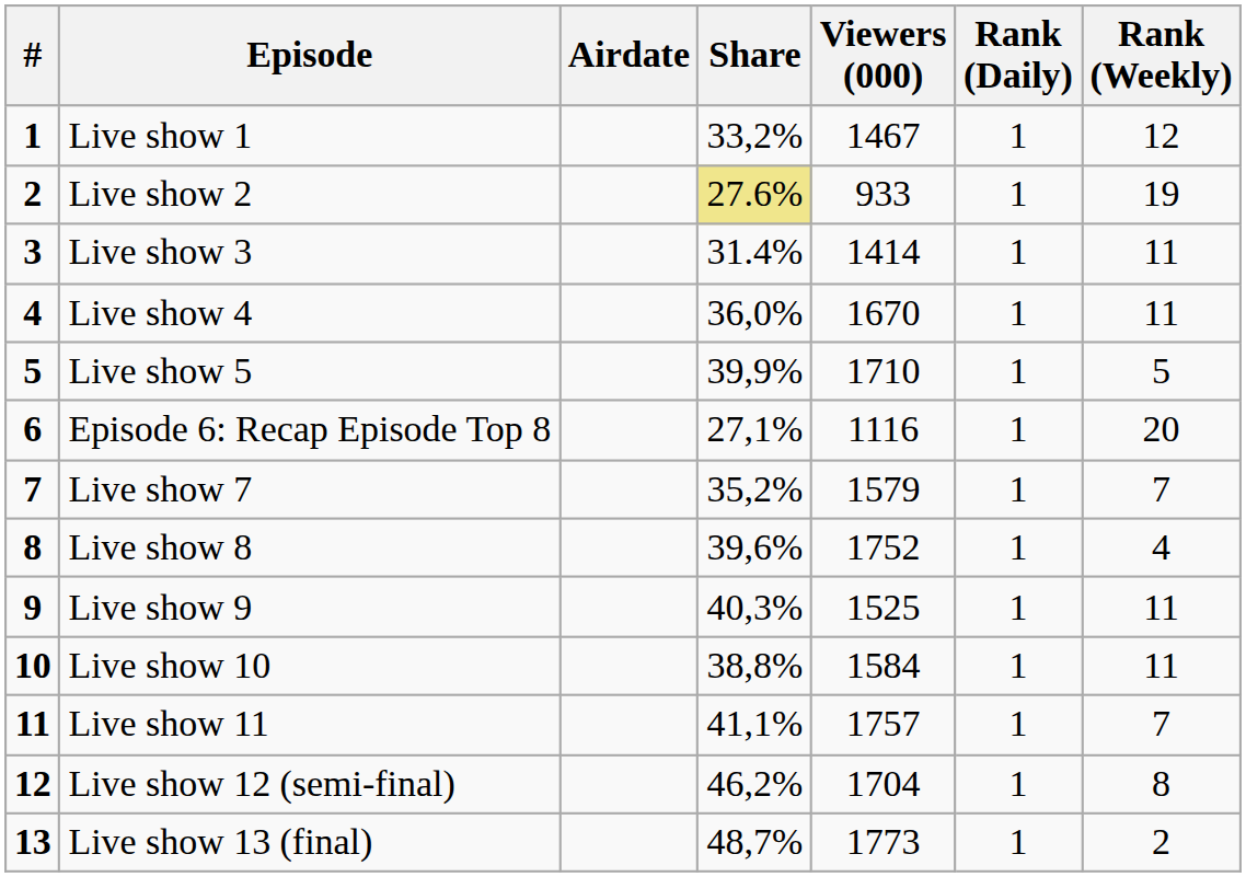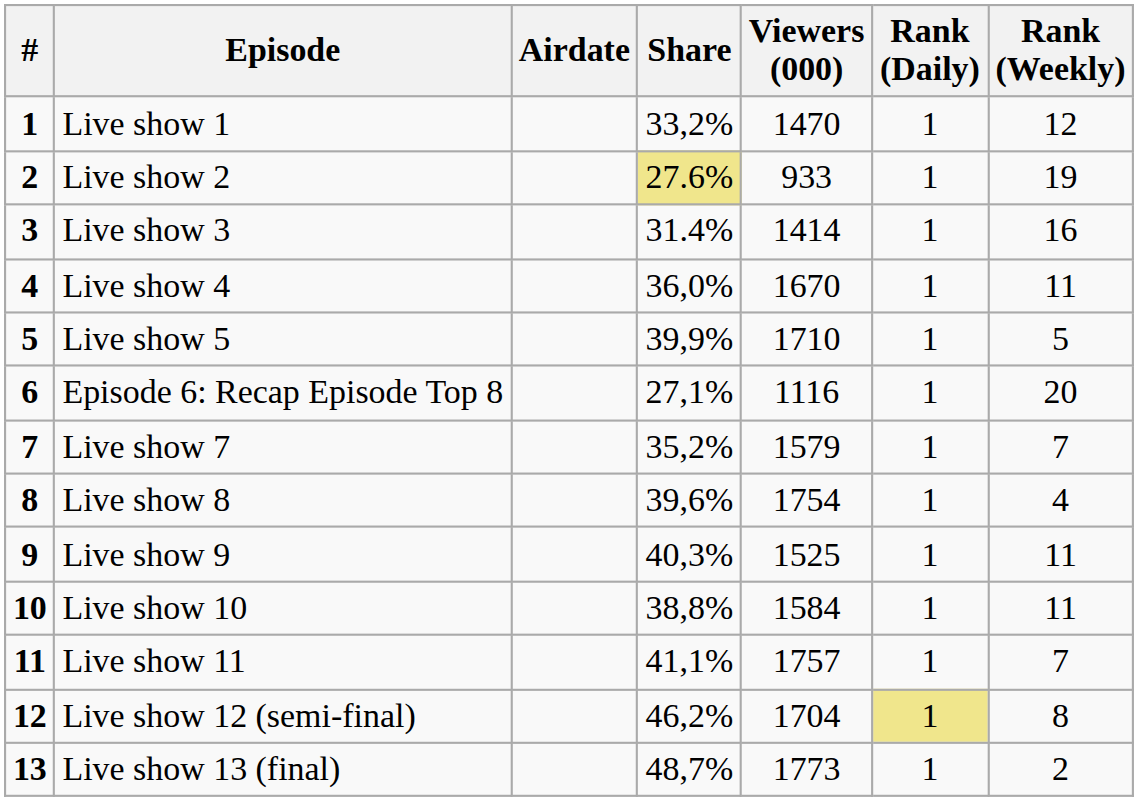 <table class="wikitable sortable">
 <tr>
 <th>#</th>
 <th>Episode</th>
 <th>Airdate</th>
 <th>Share</th>
 <th>Viewers<br>(000)</th>
 <th>Rank<br>(Daily)</th>
 <th>Rank<br>(Weekly)</th>
 </tr>
 <tr>
 <td style="text-align:center"><strong>1</strong></td>
 <td>Live show 1</td>
 <td></td>
 <td style="text-align:center">33,2%</td>
-<td style="text-align:center">1467</td>
+<td style="text-align:center">1470</td>
 <td style="text-align:center">1</td>
 <td style="text-align:center">12</td>
 </tr>
 <tr>
 <td style="text-align:center"><strong>2</strong></td>
 <td>Live show 2</td>
 <td></td>
 <td style="background: khaki; text-align:center">27.6%</td>
 <td style="text-align:center">933</td>
 <td style="text-align:center">1</td>
 <td style="text-align:center">19</td>
 </tr>
 <tr>
 <td style="text-align:center"><strong>3</strong></td>
 <td>Live show 3</td>
 <td></td>
 <td style="text-align:center">31.4%</td>
 <td style="text-align:center">1414</td>
 <td style="text-align:center">1</td>
-<td style="text-align:center">11</td>
+<td style="text-align:center">16</td>
 </tr>
 <tr>
 <td style="text-align:center"><strong>4</strong></td>
 <td>Live show 4</td>
 <td></td>
 <td style="text-align:center">36,0%</td>
 <td style="text-align:center">1670</td>
 <td style="text-align:center">1</td>
 <td style="text-align:center">11</td>
 </tr>
 <tr>
 <td style="text-align:center"><strong>5</strong></td>
 <td>Live show 5</td>
 <td></td>
 <td style="text-align:center">39,9%</td>
 <td style="text-align:center">1710</td>
 <td style="text-align:center">1</td>
 <td style="text-align:center">5</td>
 </tr>
 <tr>
 <td style="text-align:center"><strong>6</strong></td>
 <td>Episode 6: Recap Episode Top 8</td>
 <td></td>
 <td style="text-align:center">27,1%</td>
 <td style="text-align:center">1116</td>
 <td style="text-align:center">1</td>
 <td style="text-align:center">20</td>
 </tr>
 <tr>
 <td style="text-align:center"><strong>7</strong></td>
 <td>Live show 7</td>
 <td></td>
 <td style="text-align:center">35,2%</td>
 <td style="text-align:center">1579</td>
 <td style="text-align:center">1</td>
 <td style="text-align:center">7</td>
 </tr>
 <tr>
 <td style="text-align:center"><strong>8</strong></td>
 <td>Live show 8</td>
 <td></td>
 <td style="text-align:center">39,6%</td>
-<td style="text-align:center">1752</td>
+<td style="text-align:center">1754</td>
 <td style="text-align:center">1</td>
 <td style="text-align:center">4</td>
 </tr>
 <tr>
 <td style="text-align:center"><strong>9</strong></td>
 <td>Live show 9</td>
 <td></td>
 <td style="text-align:center">40,3%</td>
 <td style="text-align:center">1525</td>
 <td style="text-align:center">1</td>
 <td style="text-align:center">11</td>
 </tr>
 <tr>
 <td style="text-align:center"><strong>10</strong></td>
 <td>Live show 10</td>
 <td></td>
 <td style="text-align:center">38,8%</td>
 <td style="text-align:center">1584</td>
 <td style="text-align:center">1</td>
 <td style="text-align:center">11</td>
 </tr>
 <tr>
 <td style="text-align:center"><strong>11</strong></td>
 <td>Live show 11</td>
 <td></td>
 <td style="text-align:center">41,1%</td>
 <td style="text-align:center">1757</td>
 <td style="text-align:center">1</td>
 <td style="text-align:center">7</td>
 </tr>
 <tr>
 <td style="text-align:center"><strong>12</strong></td>
 <td>Live show 12 (semi-final)</td>
 <td></td>
 <td style="text-align:center">46,2%</td>
 <td style="text-align:center">1704</td>
-<td style="text-align:center">1</td>
+<td style="background: khaki; text-align:center">1</td>
 <td style="text-align:center">8</td>
 </tr>
 <tr>
 <td style="text-align:center"><strong>13</strong></td>
 <td>Live show 13 (final)</td>
 <td></td>
 <td style="text-align:center">48,7%</td>
 <td style="text-align:center">1773</td>
 <td style="text-align:center">1</td>
 <td style="text-align:center">2</td>
 </tr>
 </table>
